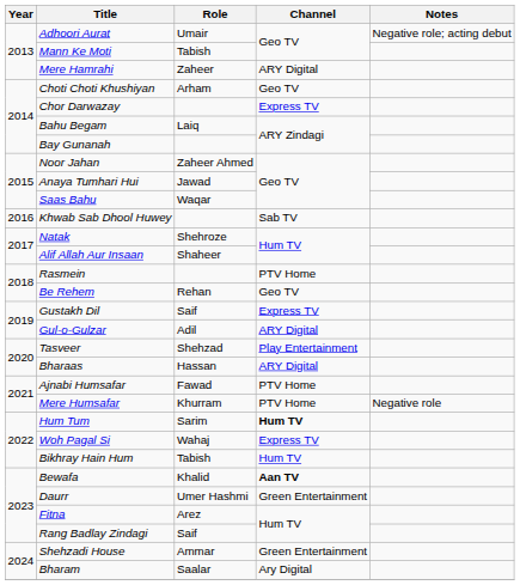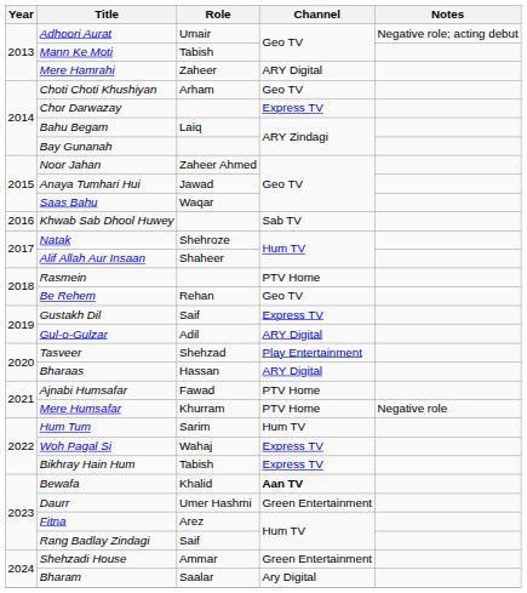 <table class="wikitable sortable">
 <tr>
 <th>Year</th>
 <th>Title</th>
 <th>Role</th>
 <th>Channel</th>
 <th>Notes</th>
 </tr>
 <tr>
 <td Rowspan=3>2013</td>
 <td><em><a href='#'>Adhoori Aurat</a></em></td>
 <td>Umair</td>
 <td rowspan="2">Geo TV</td>
 <td>Negative role; acting debut</td>
 </tr>
 <tr>
 <td><em><a href='#'>Mann Ke Moti</a></em></td>
 <td>Tabish</td>
 <td></td>
 </tr>
 <tr>
 <td><em><a href='#'>Mere Hamrahi</a></em></td>
 <td>Zaheer</td>
 <td>ARY Digital</td>
 <td></td>
 </tr>
 <tr>
 <td Rowspan=4>2014</td>
 <td><em> Choti Choti Khushiyan</em></td>
 <td>Arham</td>
 <td>Geo TV</td>
 <td></td>
 </tr>
 <tr>
 <td><em>Chor Darwazay</em></td>
 <td></td>
 <td><a href='#'>Express TV</a></td>
 <td></td>
 </tr>
 <tr>
 <td><em>Bahu Begam</em></td>
 <td>Laiq</td>
 <td rowspan="2">ARY Zindagi</td>
 <td></td>
 </tr>
 <tr>
 <td><em>Bay Gunanah</em></td>
 <td></td>
 <td></td>
 </tr>
 <tr>
 <td Rowspan=3>2015</td>
 <td><em>Noor Jahan</em></td>
 <td>Zaheer Ahmed</td>
 <td rowspan="3">Geo TV</td>
 <td></td>
 </tr>
 <tr>
 <td><em>Anaya Tumhari Hui</em></td>
 <td>Jawad</td>
 <td></td>
 </tr>
 <tr>
 <td><em><a href='#'>Saas Bahu</a></em></td>
 <td>Waqar</td>
 <td></td>
 </tr>
 <tr>
 <td>2016</td>
 <td><em>Khwab Sab Dhool Huwey</em></td>
 <td></td>
 <td>Sab TV</td>
 <td></td>
 </tr>
 <tr>
 <td Rowspan=2>2017</td>
 <td><em><a href='#'>Natak</a></em></td>
 <td>Shehroze</td>
 <td rowspan="2"><a href='#'>Hum TV</a></td>
 <td></td>
 </tr>
 <tr>
 <td><em><a href='#'>Alif Allah Aur Insaan</a></em></td>
 <td>Shaheer</td>
 </tr>
 <tr>
 <td Rowspan=2>2018</td>
 <td><em>Rasmein</em></td>
 <td></td>
 <td>PTV Home</td>
 <td></td>
 </tr>
 <tr>
 <td><em><a href='#'>Be Rehem</a></em></td>
 <td>Rehan</td>
 <td>Geo TV</td>
 <td></td>
 </tr>
 <tr>
 <td Rowspan=2>2019</td>
 <td><em>Gustakh Dil</em></td>
 <td>Saif</td>
 <td><a href='#'>Express TV</a></td>
 <td></td>
 </tr>
 <tr>
 <td><em><a href='#'>Gul-o-Gulzar</a></em></td>
 <td>Adil</td>
 <td><a href='#'>ARY Digital</a></td>
 <td></td>
 </tr>
 <tr>
 <td Rowspan=2>2020</td>
 <td><em>Tasveer</em></td>
 <td>Shehzad</td>
 <td><a href='#'>Play Entertainment</a></td>
 <td></td>
 </tr>
 <tr>
 <td><em>Bharaas</em></td>
 <td>Hassan</td>
 <td><a href='#'>ARY Digital</a></td>
 <td></td>
 </tr>
 <tr>
 <td Rowspan=2>2021</td>
 <td><em>Ajnabi Humsafar</em></td>
 <td>Fawad</td>
 <td>PTV Home</td>
 <td></td>
 </tr>
 <tr>
 <td><em><a href='#'>Mere Humsafar</a></em></td>
 <td>Khurram</td>
 <td>PTV Home</td>
 <td>Negative role</td>
 </tr>
 <tr>
 <td Rowspan=3>2022</td>
 <td><em><a href='#'>Hum Tum</a></em></td>
 <td>Sarim</td>
-<td><strong>Hum TV</strong></td>
+<td>Hum TV</td>
 <td></td>
 </tr>
 <tr>
 <td><em><a href='#'>Woh Pagal Si</a></em></td>
 <td>Wahaj</td>
 <td><a href='#'>Express TV</a></td>
 <td></td>
 </tr>
 <tr>
 <td><em>Bikhray Hain Hum</em></td>
 <td>Tabish</td>
-<td><a href='#'>Hum TV</a></td>
+<td><a href='#'>Express TV</a></td>
 <td></td>
 </tr>
 <tr>
 <td rowspan=4>2023</td>
 <td><em>Bewafa</em></td>
 <td>Khalid</td>
 <td><strong>Aan TV</strong></td>
 <td></td>
 </tr>
 <tr>
 <td><em>Daurr</em></td>
 <td>Umer Hashmi</td>
 <td>Green Entertainment</td>
 <td></td>
 </tr>
 <tr>
 <td><em><a href='#'>Fitna</a></em></td>
 <td>Arez</td>
 <td rowspan="2">Hum TV</td>
 <td></td>
 </tr>
 <tr>
 <td><em>Rang Badlay Zindagi</em></td>
 <td>Saif</td>
 <td></td>
 </tr>
 <tr>
 <td rowspan=2>2024</td>
 <td><em>Shehzadi House</em></td>
 <td>Ammar</td>
 <td>Green Entertainment</td>
 <td></td>
 </tr>
 <tr>
 <td><em>Bharam</em></td>
 <td>Saalar</td>
 <td>Ary Digital</td>
 <td></td>
 </tr>
 <tr>
 </tr>
 </table>
